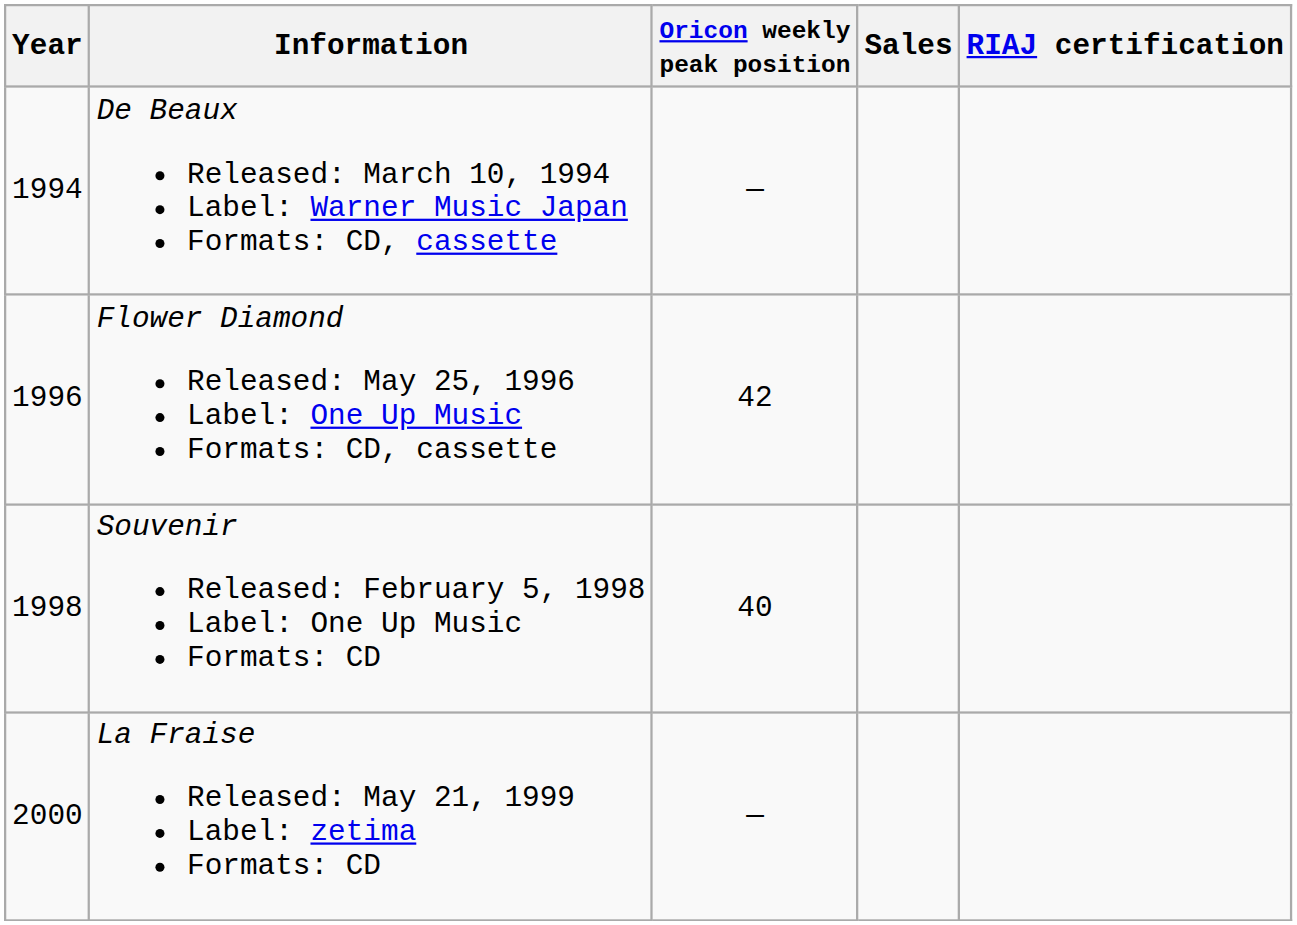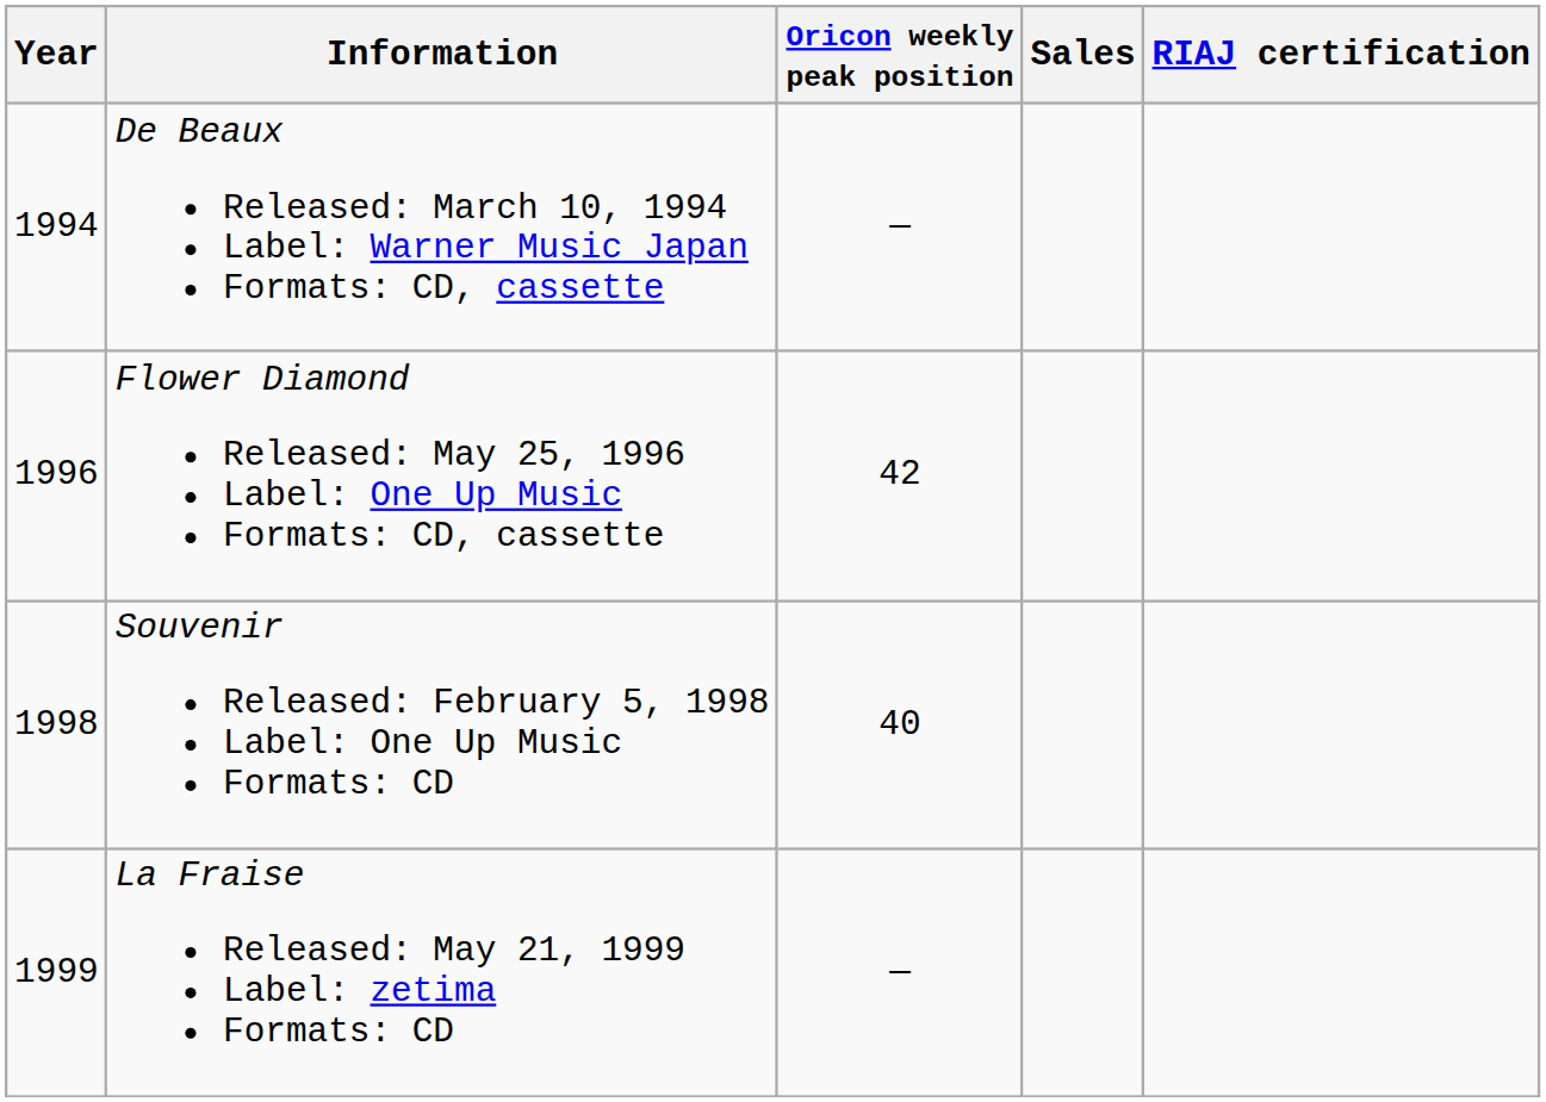 <table class="wikitable">
 <tr>
 <th>Year</th>
 <th>Information</th>
 <th><small><a href='#'>Oricon</a> weekly<br>peak position</small></th>
 <th>Sales<br></th>
 <th><a href='#'>RIAJ</a> certification</th>
 </tr>
 <tr>
 <td>1994</td>
 <td><em>De Beaux</em><br><ul><li>Released: March 10, 1994</li><li>Label: <a href='#'>Warner Music Japan</a></li><li>Formats: CD, <a href='#'>cassette</a></li></ul></td>
 <td style="text-align:center;">—</td>
 <td align="left"></td>
 <td align="left"></td>
 </tr>
 <tr>
 <td>1996</td>
 <td><em>Flower Diamond</em><br><ul><li>Released: May 25, 1996</li><li>Label: <a href='#'>One Up Music</a></li><li>Formats: CD, cassette</li></ul></td>
 <td style="text-align:center;">42</td>
 <td align="left"></td>
 <td align="left"></td>
 </tr>
 <tr>
 <td>1998</td>
 <td><em>Souvenir</em><br><ul><li>Released: February 5, 1998</li><li>Label: One Up Music</li><li>Formats: CD</li></ul></td>
 <td style="text-align:center;">40</td>
 <td align="left"></td>
 <td align="left"></td>
 </tr>
 <tr>
-<td>2000</td>
+<td>1999</td>
 <td><em>La Fraise</em><br><ul><li>Released: May 21, 1999</li><li>Label: <a href='#'>zetima</a></li><li>Formats: CD</li></ul></td>
 <td style="text-align:center;">—</td>
 <td align="left"></td>
 <td align="left"></td>
 </tr>
 </table>
